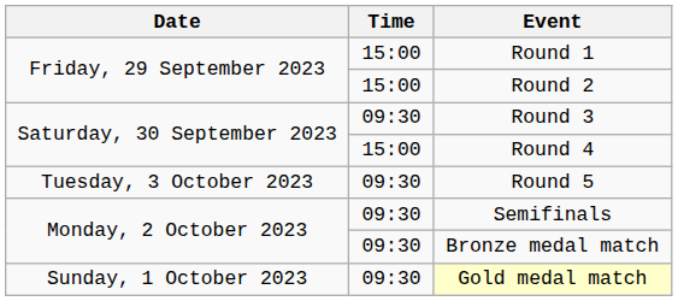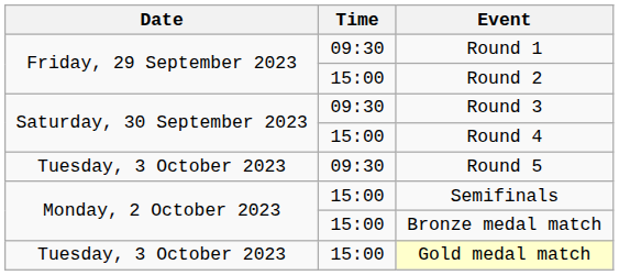 <table class = "wikitable" style="text-align:center;">
 <tr>
 <th width=220>Date</th>
 <th width=50>Time</th>
 <th width=150>Event</th>
 </tr>
 <tr>
 <td rowspan=2>Friday, 29 September 2023</td>
-<td>15:00</td>
+<td>09:30</td>
 <td>Round 1</td>
 </tr>
 <tr>
 <td>15:00</td>
 <td>Round 2</td>
 </tr>
 <tr>
 <td rowspan=2>Saturday, 30 September 2023</td>
 <td>09:30</td>
 <td>Round 3</td>
 </tr>
 <tr>
 <td>15:00</td>
 <td>Round 4</td>
 </tr>
 <tr>
 <td>Tuesday, 3 October 2023</td>
 <td>09:30</td>
 <td>Round 5</td>
 </tr>
 <tr>
 <td Rowspan=2>Monday, 2 October 2023</td>
-<td>09:30</td>
+<td>15:00</td>
 <td>Semifinals</td>
 </tr>
 <tr>
-<td>09:30</td>
+<td>15:00</td>
 <td>Bronze medal match</td>
 </tr>
 <tr>
-<td>Sunday, 1 October 2023</td>
-<td>09:30</td>
+<td>Tuesday, 3 October 2023</td>
+<td>15:00</td>
 <td bgcolor=ffffcc>Gold medal match</td>
 </tr>
 </table>
